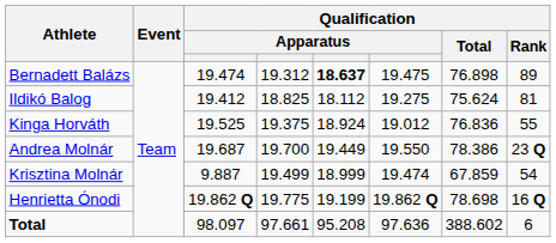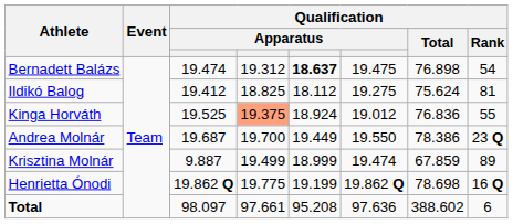 <table class="wikitable" style="font-size:90%">
 <tr>
 <th rowspan=3>Athlete</th>
 <th rowspan=3>Event</th>
 <th colspan=6>Qualification</th>
 </tr>
 <tr style="font-size:95%">
 <th colspan=4>Apparatus</th>
 <th rowspan=2>Total</th>
 <th rowspan=2>Rank</th>
 </tr>
 <tr style="font-size:95%">
 <th></th>
 <th></th>
 <th></th>
 <th></th>
 </tr>
 <tr align=center>
 <td align=left><a href='#'>Bernadett Balázs</a></td>
 <td align=left rowspan=7><a href='#'>Team</a></td>
 <td>19.474</td>
 <td>19.312</td>
 <td><strong>18.637</strong></td>
 <td>19.475</td>
 <td>76.898</td>
-<td>89</td>
+<td>54</td>
 </tr>
 <tr align=center>
 <td align=left><a href='#'>Ildikó Balog</a></td>
 <td>19.412</td>
 <td>18.825</td>
 <td>18.112</td>
 <td>19.275</td>
 <td>75.624</td>
 <td>81</td>
 </tr>
 <tr align=center>
 <td align=left><a href='#'>Kinga Horváth</a></td>
 <td>19.525</td>
-<td>19.375</td>
+<td style="background: lightsalmon;">19.375</td>
 <td>18.924</td>
 <td>19.012</td>
 <td>76.836</td>
 <td>55</td>
 </tr>
 <tr align=center>
 <td align=left><a href='#'>Andrea Molnár</a></td>
 <td>19.687</td>
 <td>19.700</td>
 <td>19.449</td>
 <td>19.550</td>
 <td>78.386</td>
 <td>23 <strong>Q</strong></td>
 </tr>
 <tr align=center>
 <td align=left><a href='#'>Krisztina Molnár</a></td>
 <td>9.887</td>
 <td>19.499</td>
 <td>18.999</td>
 <td>19.474</td>
 <td>67.859</td>
-<td>54</td>
+<td>89</td>
 </tr>
 <tr align=center>
 <td align=left><a href='#'>Henrietta Ónodi</a></td>
 <td>19.862 <strong>Q</strong></td>
 <td>19.775</td>
 <td>19.199</td>
 <td>19.862 <strong>Q</strong></td>
 <td>78.698</td>
 <td>16 <strong>Q</strong></td>
 </tr>
 <tr align=center>
 <td align=left><strong>Total</strong></td>
 <td>98.097</td>
 <td>97.661</td>
 <td>95.208</td>
 <td>97.636</td>
 <td>388.602</td>
 <td>6</td>
 </tr>
 </table>
